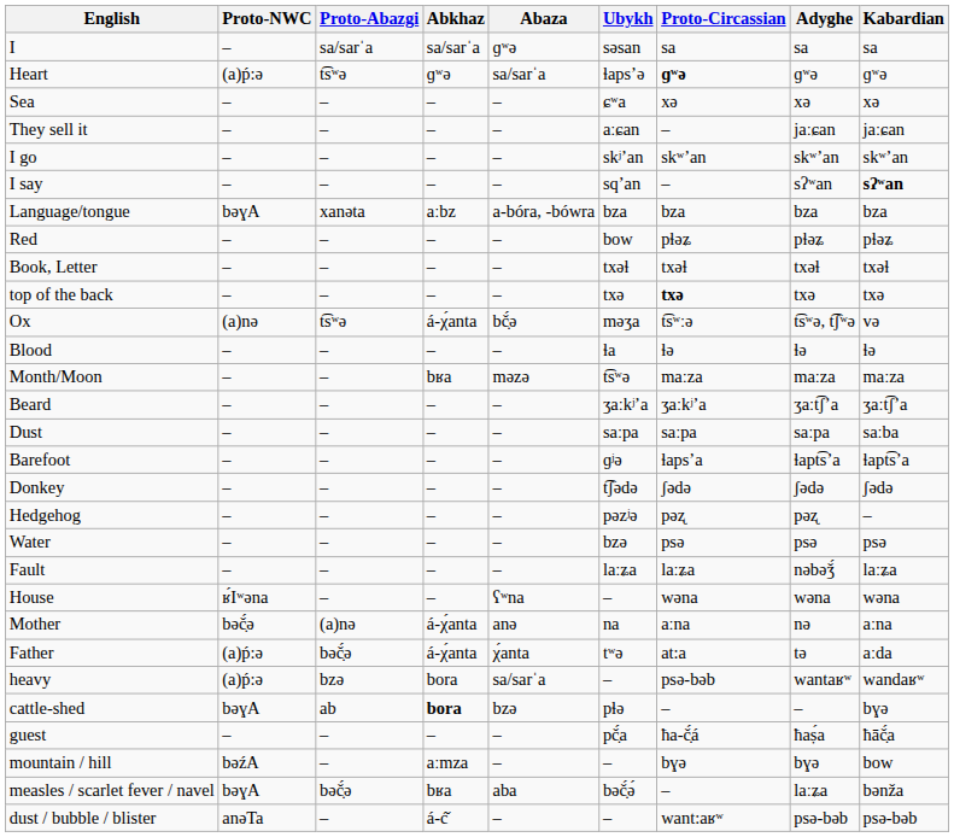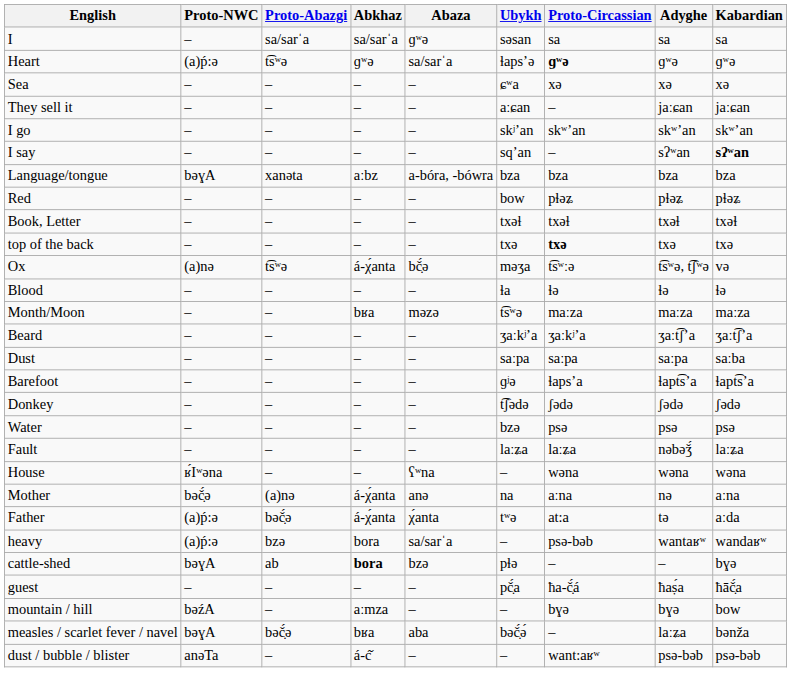 <table class="IPA wikitable" border="1" text-align="right">
 <tr>
 <th>English</th>
 <th>Proto-NWC</th>
 <th><a href='#'>Proto-Abazgi</a></th>
 <th>Abkhaz</th>
 <th>Abaza</th>
 <th><a href='#'>Ubykh</a></th>
 <th><a href='#'>Proto-Circassian</a></th>
 <th>Adyghe</th>
 <th>Kabardian</th>
 </tr>
 <tr>
 <td>I</td>
 <td>–</td>
 <td>sa/sarˈa</td>
 <td>sa/sarˈa</td>
 <td>ɡʷə</td>
 <td>səsan</td>
 <td>sa</td>
 <td>sa</td>
 <td>sa</td>
 </tr>
 <tr>
 <td>Heart</td>
 <td>(a)ṕ:ǝ</td>
 <td>t͡sʷə</td>
 <td>ɡʷə</td>
 <td>sa/sarˈa</td>
 <td>ɬapsʼə</td>
 <td><strong>ɡʷə</strong></td>
 <td>ɡʷə</td>
 <td>ɡʷə</td>
 </tr>
 <tr>
 <td>Sea</td>
 <td>–</td>
 <td>–</td>
 <td>–</td>
 <td>–</td>
 <td>ɕʷa</td>
 <td>xə</td>
 <td>xə</td>
 <td>xə</td>
 </tr>
 <tr>
 <td>They sell it</td>
 <td>–</td>
 <td>–</td>
 <td>–</td>
 <td>–</td>
 <td>aːɕan</td>
 <td>–</td>
 <td>jaːɕan</td>
 <td>jaːɕan</td>
 </tr>
 <tr>
 <td>I go</td>
 <td>–</td>
 <td>–</td>
 <td>–</td>
 <td>–</td>
 <td>skʲʼan</td>
 <td>skʷʼan</td>
 <td>skʷʼan</td>
 <td>skʷʼan</td>
 </tr>
 <tr>
 <td>I say</td>
 <td>–</td>
 <td>–</td>
 <td>–</td>
 <td>–</td>
 <td>sqʼan</td>
 <td>–</td>
 <td>sʔʷan</td>
 <td><strong>sʔʷan</strong></td>
 </tr>
 <tr>
 <td>Language/tongue</td>
 <td>bǝɣA</td>
 <td>xanǝta</td>
 <td>aːbz</td>
 <td>a-bóra, -bówra</td>
 <td>bza</td>
 <td>bza</td>
 <td>bza</td>
 <td>bza</td>
 </tr>
 <tr>
 <td>Red</td>
 <td>–</td>
 <td>–</td>
 <td>–</td>
 <td>–</td>
 <td>bow</td>
 <td>pɬəʑ</td>
 <td>pɬəʑ</td>
 <td>pɬəʑ</td>
 </tr>
 <tr>
 <td>Book, Letter</td>
 <td>–</td>
 <td>–</td>
 <td>–</td>
 <td>–</td>
 <td>txəɬ</td>
 <td>txəɬ</td>
 <td>txəɬ</td>
 <td>txəɬ</td>
 </tr>
 <tr>
 <td>top of the back</td>
 <td>–</td>
 <td>–</td>
 <td>–</td>
 <td>–</td>
 <td>txə</td>
 <td><strong>txə</strong></td>
 <td>txə</td>
 <td>txə</td>
 </tr>
 <tr>
 <td>Ox</td>
 <td>(a)nǝ</td>
 <td>t͡sʷə</td>
 <td>á-χ́anta</td>
 <td>bč̣́ǝ</td>
 <td>məʒa</td>
 <td>t͡sʷːə</td>
 <td>t͡sʷə, t͡ʃʷə</td>
 <td>və</td>
 </tr>
 <tr>
 <td>Blood</td>
 <td>–</td>
 <td>–</td>
 <td>–</td>
 <td>–</td>
 <td>ɬa</td>
 <td>ɬə</td>
 <td>ɬə</td>
 <td>ɬə</td>
 </tr>
 <tr>
 <td>Month/Moon</td>
 <td>–</td>
 <td>–</td>
 <td>bʁa</td>
 <td>məzə</td>
 <td>t͡sʷə</td>
 <td>maːza</td>
 <td>maːza</td>
 <td>maːza</td>
 </tr>
 <tr>
 <td>Beard</td>
 <td>–</td>
 <td>–</td>
 <td>–</td>
 <td>–</td>
 <td>ʒaːkʲʼa</td>
 <td>ʒaːkʲʼa</td>
 <td>ʒaːt͡ʃʼa</td>
 <td>ʒaːt͡ʃʼa</td>
 </tr>
 <tr>
 <td>Dust</td>
 <td>–</td>
 <td>–</td>
 <td>–</td>
 <td>–</td>
 <td>saːpa</td>
 <td>saːpa</td>
 <td>saːpa</td>
 <td>saːba</td>
 </tr>
 <tr>
 <td>Barefoot</td>
 <td>–</td>
 <td>–</td>
 <td>–</td>
 <td>–</td>
 <td>ɡʲə</td>
 <td>ɬapsʼa</td>
 <td>ɬapt͡sʼa</td>
 <td>ɬapt͡sʼa</td>
 </tr>
 <tr>
 <td>Donkey</td>
 <td>–</td>
 <td>–</td>
 <td>–</td>
 <td>–</td>
 <td>t͡ʃədə</td>
 <td>ʃədə</td>
 <td>ʃədə</td>
 <td>ʃədə</td>
 </tr>
 <tr>
-<td>Hedgehog</td>
-<td>–</td>
-<td>–</td>
-<td>–</td>
-<td>–</td>
-<td>pəzʲə</td>
-<td>pəʐ</td>
-<td>pəʐ</td>
-<td>–</td>
-</tr>
-<tr>
 <td>Water</td>
 <td>–</td>
 <td>–</td>
 <td>–</td>
 <td>–</td>
 <td>bzə</td>
 <td>psə</td>
 <td>psə</td>
 <td>psə</td>
 </tr>
 <tr>
 <td>Fault</td>
 <td>–</td>
 <td>–</td>
 <td>–</td>
 <td>–</td>
 <td>laːʑa</td>
 <td>laːʑa</td>
 <td>nǝbǝǯ́</td>
 <td>laːʑa</td>
 </tr>
 <tr>
 <td>House</td>
 <td>ʁ́Iʷǝna</td>
 <td>–</td>
 <td>–</td>
 <td>ʕʷna</td>
 <td>–</td>
 <td>wəna</td>
 <td>wəna</td>
 <td>wəna</td>
 </tr>
 <tr>
 <td>Mother</td>
 <td>bǝč̣́ǝ</td>
 <td>(a)nǝ</td>
 <td>á-χ́anta</td>
 <td>anǝ</td>
 <td>na</td>
 <td>aːna</td>
 <td>nə</td>
 <td>aːna</td>
 </tr>
 <tr>
 <td>Father</td>
 <td>(a)ṕ:ǝ</td>
 <td>bǝč̣́ǝ</td>
 <td>á-χ́anta</td>
 <td>χ́anta</td>
 <td>tʷǝ</td>
 <td>at:a</td>
 <td>tǝ</td>
 <td>aːda</td>
 </tr>
 <tr>
 <td>heavy</td>
 <td>(a)ṕ:ǝ</td>
 <td>bzǝ</td>
 <td>bora</td>
 <td>sa/sarˈa</td>
 <td>–</td>
 <td>psǝ-bǝb</td>
 <td>wantaʁʷ</td>
 <td>wandaʁʷ</td>
 </tr>
 <tr>
 <td>cattle-shed</td>
 <td>bǝɣA</td>
 <td>ab</td>
 <td><strong>bora</strong></td>
 <td>bzǝ</td>
 <td>pɬə</td>
 <td>–</td>
 <td>–</td>
 <td>bɣǝ</td>
 </tr>
 <tr>
 <td>guest</td>
 <td>–</td>
 <td>–</td>
 <td>–</td>
 <td>–</td>
 <td>pč̣́a</td>
 <td>ħa-č̣́á</td>
 <td>ħaṣ́a</td>
 <td>ħāč̣́a</td>
 </tr>
 <tr>
 <td>mountain / hill</td>
 <td>bǝźA</td>
 <td>–</td>
 <td>aːmza</td>
 <td>–</td>
 <td>–</td>
 <td>bɣǝ</td>
 <td>bɣǝ</td>
 <td>bow</td>
 </tr>
 <tr>
 <td>measles / scarlet fever / navel</td>
 <td>bǝɣA</td>
 <td>bǝč̣́ǝ</td>
 <td>bʁa</td>
 <td>aba</td>
 <td>bǝč̣́ǝ́</td>
 <td>–</td>
 <td>laːʑa</td>
 <td>bǝnža</td>
 </tr>
 <tr>
 <td>dust / bubble / blister</td>
 <td>anǝTa</td>
 <td>–</td>
 <td>á-ć̌</td>
 <td>–</td>
 <td>–</td>
 <td>want:aʁʷ</td>
 <td>psǝ-bǝb</td>
 <td>psǝ-bǝb</td>
 </tr>
 </table>
